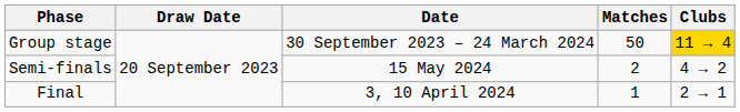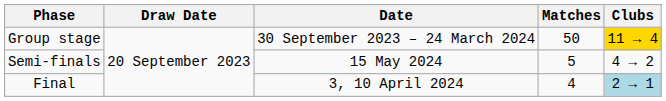 <table class="wikitable">
 <tr>
 <th>Phase</th>
 <th>Draw Date</th>
 <th>Date</th>
 <th>Matches</th>
 <th>Clubs</th>
 </tr>
 <tr align=center>
 <td>Group stage</td>
 <td rowspan=3>20 September 2023</td>
 <td>30 September 2023 – 24 March 2024</td>
 <td>50</td>
 <td style="background: gold;">11 → 4</td>
 </tr>
 <tr align=center>
 <td>Semi-finals</td>
 <td>15 May 2024</td>
-<td>2</td>
+<td>5</td>
 <td>4 → 2</td>
 </tr>
 <tr align=center>
 <td>Final</td>
 <td>3, 10 April 2024</td>
-<td>1</td>
-<td>2 → 1</td>
+<td>4</td>
+<td style="background: lightblue;">2 → 1</td>
 </tr>
 </table>
